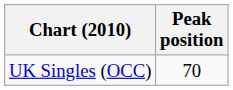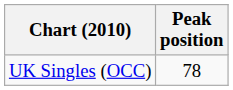 <table class="wikitable sortable">
 <tr>
 <th align="left">Chart (2010)</th>
 <th align="left">Peak<br>position</th>
 </tr>
 <tr>
 <td align="left"><a href='#'>UK Singles</a> (<a href='#'>OCC</a>)</td>
-<td style="text-align:center;">70</td>
+<td style="text-align:center;">78</td>
 </tr>
 </table>
